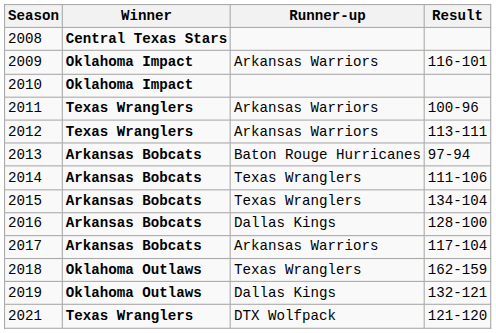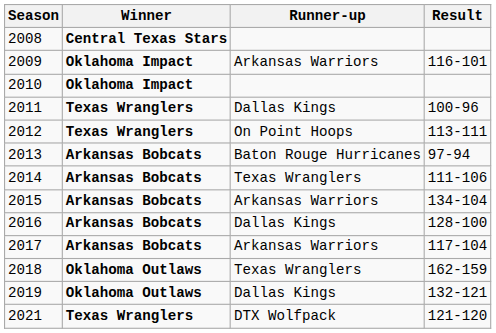 <table class="wikitable">
 <tr>
 <th>Season</th>
 <th>Winner</th>
 <th>Runner-up</th>
 <th>Result</th>
 </tr>
 <tr>
 <td>2008</td>
 <td><strong>Central Texas Stars</strong></td>
 <td></td>
 <td></td>
 </tr>
 <tr>
 <td>2009</td>
 <td><strong>Oklahoma Impact</strong></td>
 <td>Arkansas Warriors</td>
 <td>116-101</td>
 </tr>
 <tr>
 <td>2010</td>
 <td><strong>Oklahoma Impact</strong></td>
 <td></td>
 <td></td>
 </tr>
 <tr>
 <td>2011</td>
 <td><strong>Texas Wranglers</strong></td>
-<td>Arkansas Warriors</td>
+<td>Dallas Kings</td>
 <td>100-96</td>
 </tr>
 <tr>
 <td>2012</td>
 <td><strong>Texas Wranglers</strong></td>
-<td>Arkansas Warriors</td>
+<td>On Point Hoops</td>
 <td>113-111</td>
 </tr>
 <tr>
 <td>2013</td>
 <td><strong>Arkansas Bobcats</strong></td>
 <td>Baton Rouge Hurricanes</td>
 <td>97-94</td>
 </tr>
 <tr>
 <td>2014</td>
 <td><strong>Arkansas Bobcats</strong></td>
 <td>Texas Wranglers</td>
 <td>111-106</td>
 </tr>
 <tr>
 <td>2015</td>
 <td><strong>Arkansas Bobcats</strong></td>
-<td>Texas Wranglers</td>
+<td>Arkansas Warriors</td>
 <td>134-104</td>
 </tr>
 <tr>
 <td>2016</td>
 <td><strong>Arkansas Bobcats</strong></td>
 <td>Dallas Kings</td>
 <td>128-100</td>
 </tr>
 <tr>
 <td>2017</td>
 <td><strong>Arkansas Bobcats</strong></td>
 <td>Arkansas Warriors</td>
 <td>117-104</td>
 </tr>
 <tr>
 <td>2018</td>
 <td><strong>Oklahoma Outlaws</strong></td>
 <td>Texas Wranglers</td>
 <td>162-159</td>
 </tr>
 <tr>
 <td>2019</td>
 <td><strong>Oklahoma Outlaws</strong></td>
 <td>Dallas Kings</td>
 <td>132-121</td>
 </tr>
 <tr>
 <td>2021</td>
 <td><strong>Texas Wranglers</strong></td>
 <td>DTX Wolfpack</td>
 <td>121-120</td>
 </tr>
 </table>
